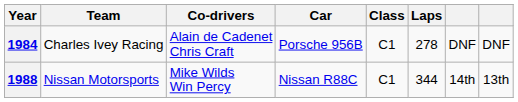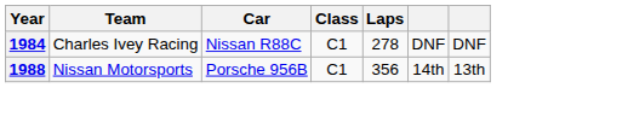 <table class="wikitable" style="text-align:center; font-size:90%">
 <tr>
 <th>Year</th>
 <th>Team</th>
-<th>Co-drivers</th>
 <th>Car</th>
 <th>Class</th>
 <th>Laps</th>
 <th></th>
 <th></th>
 </tr>
 <tr align="centre">
 <th><a href='#'>1984</a></th>
 <td align="left"> Charles Ivey Racing</td>
-<td align="left"> <a href='#'>Alain de Cadenet</a><br> <a href='#'>Chris Craft</a></td>
-<td align="left"><a href='#'>Porsche 956B</a></td>
+<td align="left"><a href='#'>Nissan R88C</a></td>
 <td>C1</td>
 <td>278</td>
 <td>DNF</td>
 <td>DNF</td>
 </tr>
 <tr align="centre">
 <th><a href='#'>1988</a></th>
 <td align="left"> <a href='#'>Nissan Motorsports</a></td>
-<td align="left"> <a href='#'>Mike Wilds</a><br> <a href='#'>Win Percy</a></td>
-<td align="left"><a href='#'>Nissan R88C</a></td>
+<td align="left"><a href='#'>Porsche 956B</a></td>
 <td>C1</td>
-<td>344</td>
+<td>356</td>
 <td>14th</td>
 <td>13th</td>
 </tr>
 </table>
